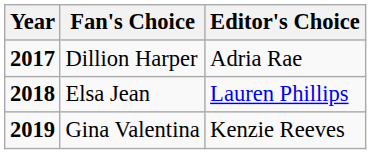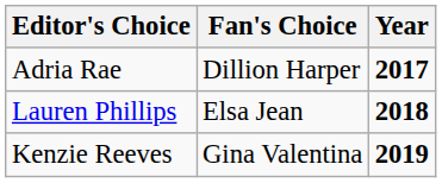 <table class="wikitable">
 <tr>
+<th>Editor's Choice</th>
+<th>Fan's Choice</th>
 <th>Year</th>
-<th>Fan's Choice</th>
-<th>Editor's Choice</th>
 </tr>
 <tr>
+<td>Adria Rae</td>
+<td>Dillion Harper</td>
 <td><strong>2017</strong></td>
-<td>Dillion Harper</td>
-<td>Adria Rae</td>
 </tr>
 <tr>
+<td><a href='#'>Lauren Phillips</a></td>
+<td>Elsa Jean</td>
 <td><strong>2018</strong></td>
-<td>Elsa Jean</td>
-<td><a href='#'>Lauren Phillips</a></td>
 </tr>
 <tr>
+<td>Kenzie Reeves</td>
+<td>Gina Valentina</td>
 <td><strong>2019</strong></td>
-<td>Gina Valentina</td>
-<td>Kenzie Reeves</td>
 </tr>
 </table>
